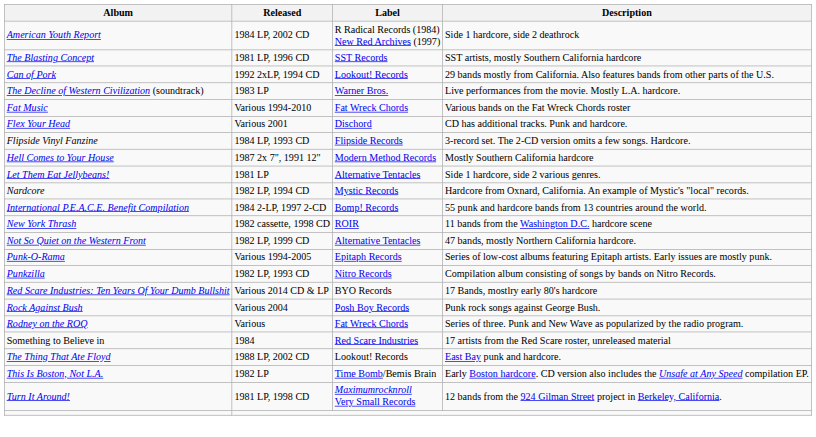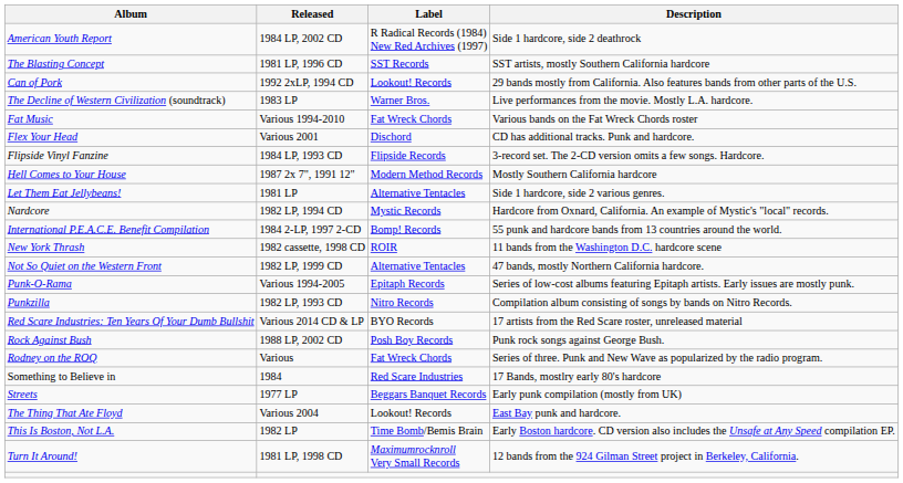 <table class="wikitable" style="font-size: 90%;">
 <tr>
 <th>Album</th>
 <th>Released</th>
 <th>Label</th>
 <th>Description</th>
 </tr>
 <tr>
 <td><em><a href='#'>American Youth Report</a></em></td>
 <td>1984 LP, 2002 CD</td>
 <td>R Radical Records (1984)<br><a href='#'>New Red Archives</a> (1997)</td>
 <td>Side 1 hardcore, side 2 deathrock</td>
 </tr>
 <tr>
 <td><em><a href='#'>The Blasting Concept</a></em> </td>
 <td>1981 LP, 1996 CD</td>
 <td><a href='#'>SST Records</a></td>
 <td>SST artists, mostly Southern California hardcore</td>
 </tr>
 <tr>
 <td><em><a href='#'>Can of Pork</a></em> </td>
 <td>1992 2xLP, 1994 CD</td>
 <td><a href='#'>Lookout! Records</a></td>
 <td>29 bands mostly from California. Also features bands from other parts of the U.S.</td>
 </tr>
 <tr>
 <td><em><a href='#'>The Decline of Western Civilization</a></em> (soundtrack)</td>
 <td>1983 LP</td>
 <td><a href='#'>Warner Bros.</a></td>
 <td>Live performances from the movie. Mostly L.A. hardcore.</td>
 </tr>
 <tr>
 <td><em><a href='#'>Fat Music</a></em></td>
 <td>Various 1994-2010</td>
 <td><a href='#'>Fat Wreck Chords</a></td>
 <td>Various bands on the Fat Wreck Chords roster</td>
 </tr>
 <tr>
 <td><em><a href='#'>Flex Your Head</a></em></td>
 <td>Various 2001</td>
 <td><a href='#'>Dischord</a></td>
 <td>CD has additional tracks. Punk and hardcore.</td>
 </tr>
 <tr>
 <td><em>Flipside Vinyl Fanzine</em></td>
 <td>1984 LP, 1993 CD</td>
 <td><a href='#'>Flipside Records</a></td>
 <td>3-record set.  The 2-CD version omits a few songs.  Hardcore.</td>
 </tr>
 <tr>
 <td><em><a href='#'>Hell Comes to Your House</a></em></td>
 <td>1987 2x 7", 1991 12"</td>
 <td><a href='#'>Modern Method Records</a></td>
 <td>Mostly Southern California hardcore</td>
 </tr>
 <tr>
 <td><em><a href='#'>Let Them Eat Jellybeans!</a></em></td>
 <td>1981 LP</td>
 <td><a href='#'>Alternative Tentacles</a></td>
 <td>Side 1 hardcore, side 2 various genres.</td>
 </tr>
 <tr>
 <td><em>Nardcore</em></td>
 <td>1982 LP, 1994 CD</td>
 <td><a href='#'>Mystic Records</a></td>
 <td>Hardcore from Oxnard, California.  An example of Mystic's "local" records.</td>
 </tr>
 <tr>
 <td><em><a href='#'>International P.E.A.C.E. Benefit Compilation</a></em></td>
 <td>1984 2-LP, 1997 2-CD</td>
 <td><a href='#'>Bomp! Records</a></td>
 <td>55 punk and hardcore bands from 13 countries around the world.</td>
 </tr>
 <tr>
 <td><em><a href='#'>New York Thrash</a></em> </td>
 <td>1982 cassette, 1998 CD</td>
 <td><a href='#'>ROIR</a></td>
 <td>11 bands from the <a href='#'>Washington D.C.</a> hardcore scene</td>
 </tr>
 <tr>
 <td><em><a href='#'>Not So Quiet on the Western Front</a></em></td>
 <td>1982 LP, 1999 CD</td>
 <td><a href='#'>Alternative Tentacles</a></td>
 <td>47 bands, mostly Northern California hardcore.</td>
 </tr>
 <tr>
 <td><em><a href='#'>Punk-O-Rama</a></em> </td>
 <td>Various 1994-2005</td>
 <td><a href='#'>Epitaph Records</a></td>
 <td>Series of low-cost albums featuring Epitaph artists.  Early issues are mostly punk.</td>
 </tr>
 <tr>
 <td><em><a href='#'>Punkzilla</a></em></td>
 <td>1982 LP, 1993 CD</td>
 <td><a href='#'>Nitro Records</a></td>
 <td>Compilation album consisting of songs by bands on Nitro Records.</td>
 </tr>
 <tr>
 <td><em><a href='#'>Red Scare Industries: Ten Years Of Your Dumb Bullshit</a></em></td>
 <td>Various 2014 CD & LP</td>
 <td>BYO Records</td>
-<td>17 Bands, mostlry early 80's hardcore</td>
+<td>17 artists from the Red Scare roster, unreleased material</td>
 </tr>
 <tr>
 <td><em><a href='#'>Rock Against Bush</a></em></td>
-<td>Various 2004</td>
+<td>1988 LP, 2002 CD</td>
 <td><a href='#'>Posh Boy Records</a></td>
 <td>Punk rock songs against George Bush.</td>
 </tr>
 <tr>
 <td><em><a href='#'>Rodney on the ROQ</a></em></td>
 <td>Various</td>
 <td><a href='#'>Fat Wreck Chords</a></td>
 <td>Series of three.  Punk and New Wave as popularized by the radio program.</td>
 </tr>
 <tr>
 <td>Something to Believe in</td>
 <td>1984</td>
 <td><a href='#'>Red Scare Industries</a></td>
-<td>17 artists from the Red Scare roster, unreleased material</td>
+<td>17 Bands, mostlry early 80's hardcore</td>
+</tr>
+<tr>
+<td><em><a href='#'>Streets</a></em></td>
+<td>1977 LP</td>
+<td><a href='#'>Beggars Banquet Records</a></td>
+<td>Early punk compilation (mostly from UK)</td>
 </tr>
 <tr>
 <td><em><a href='#'>The Thing That Ate Floyd</a></em></td>
-<td>1988 LP, 2002 CD</td>
+<td>Various 2004</td>
 <td>Lookout! Records</td>
 <td><a href='#'>East Bay</a> punk and hardcore.</td>
 </tr>
 <tr>
 <td><em><a href='#'>This Is Boston, Not L.A.</a></em></td>
 <td>1982 LP</td>
 <td><a href='#'>Time Bomb</a>/Bemis Brain</td>
 <td>Early <a href='#'>Boston hardcore</a>. CD version also includes the <em><a href='#'>Unsafe at Any Speed</a></em> compilation EP.</td>
 </tr>
 <tr>
 <td><em><a href='#'>Turn It Around!</a></em></td>
 <td>1981 LP, 1998 CD</td>
 <td><em><a href='#'>Maximumrocknroll</a></em><br><a href='#'>Very Small Records</a></td>
 <td>12 bands from the <a href='#'>924 Gilman Street</a> project in <a href='#'>Berkeley, California</a>.</td>
 </tr>
 <tr>
 <td></td>
 </tr>
 </table>
